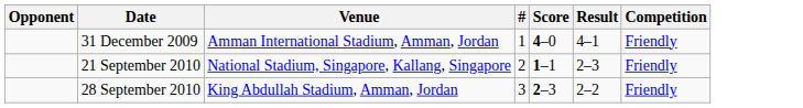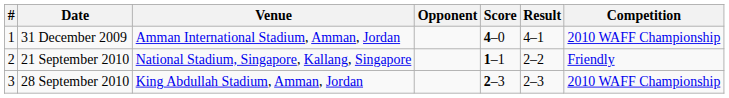 <table class="wikitable">
 <tr>
-<th>Opponent</th>
+<th>#</th>
 <th>Date</th>
 <th>Venue</th>
-<th>#</th>
+<th>Opponent</th>
 <th>Score</th>
 <th>Result</th>
 <th>Competition</th>
 </tr>
 <tr>
-<td></td>
+<td>1</td>
 <td>31 December 2009</td>
 <td><a href='#'>Amman International Stadium</a>, <a href='#'>Amman</a>, <a href='#'>Jordan</a></td>
-<td>1</td>
+<td></td>
 <td><strong>4</strong>–0</td>
 <td>4–1</td>
+<td><a href='#'>2010 WAFF Championship</a></td>
+</tr>
+<tr>
+<td>2</td>
+<td>21 September 2010</td>
+<td><a href='#'>National Stadium, Singapore</a>, <a href='#'>Kallang</a>, <a href='#'>Singapore</a></td>
+<td></td>
+<td><strong>1</strong>–1</td>
+<td>2–2</td>
 <td><a href='#'>Friendly</a></td>
 </tr>
 <tr>
-<td></td>
-<td>21 September 2010</td>
-<td><a href='#'>National Stadium, Singapore</a>, <a href='#'>Kallang</a>, <a href='#'>Singapore</a></td>
-<td>2</td>
-<td><strong>1</strong>–1</td>
-<td>2–3</td>
-<td><a href='#'>Friendly</a></td>
-</tr>
-<tr>
-<td></td>
+<td>3</td>
 <td>28 September 2010</td>
 <td><a href='#'>King Abdullah Stadium</a>, <a href='#'>Amman</a>, <a href='#'>Jordan</a></td>
-<td>3</td>
+<td></td>
 <td><strong>2</strong>–3</td>
-<td>2–2</td>
-<td><a href='#'>Friendly</a></td>
+<td>2–3</td>
+<td><a href='#'>2010 WAFF Championship</a></td>
 </tr>
 </table>
